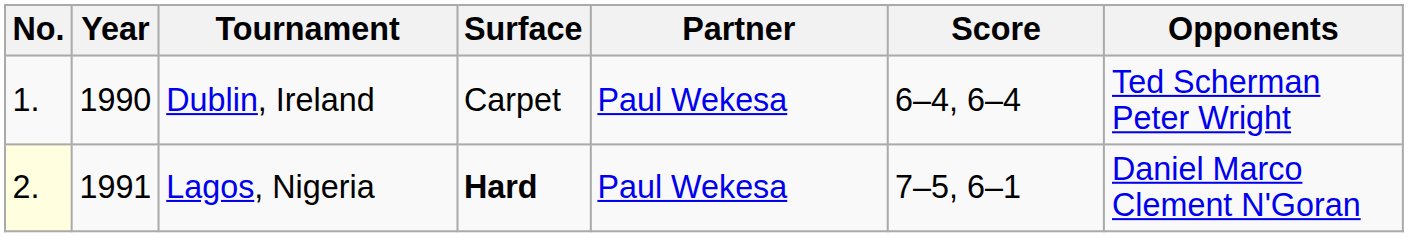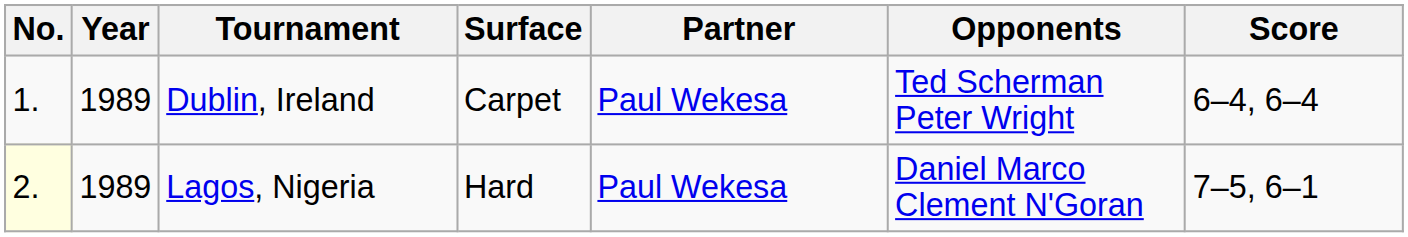 <table class="sortable wikitable">
 <tr>
 <th style="width:20px" class="unsortable">No.</th>
 <th style="width:30px">Year</th>
 <th style="width:140px">Tournament</th>
 <th style="width:50px">Surface</th>
 <th style="width:140px">Partner</th>
+<th style="width:140px">Opponents</th>
 <th style="width:100px" class="unsortable">Score</th>
-<th style="width:140px">Opponents</th>
 </tr>
 <tr>
 <td>1.</td>
-<td>1990</td>
+<td>1989</td>
 <td><a href='#'>Dublin</a>, Ireland</td>
 <td>Carpet</td>
 <td> <a href='#'>Paul Wekesa</a></td>
+<td> <a href='#'>Ted Scherman</a><br> <a href='#'>Peter Wright</a></td>
 <td>6–4, 6–4</td>
-<td> <a href='#'>Ted Scherman</a><br> <a href='#'>Peter Wright</a></td>
 </tr>
 <tr>
 <td style="background: lightyellow;">2.</td>
-<td>1991</td>
+<td>1989</td>
 <td><a href='#'>Lagos</a>, Nigeria</td>
-<td><strong>Hard</strong></td>
+<td>Hard</td>
 <td> <a href='#'>Paul Wekesa</a></td>
+<td> <a href='#'>Daniel Marco</a><br> <a href='#'>Clement N'Goran</a></td>
 <td>7–5, 6–1</td>
-<td> <a href='#'>Daniel Marco</a><br> <a href='#'>Clement N'Goran</a></td>
 </tr>
 </table>
